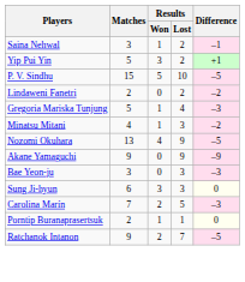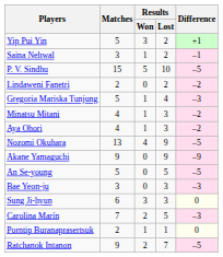 <table class=wikitable style="text-align:center; font-size:small">
 <tr>
 <th rowspan="2">Players</th>
 <th rowspan="2">Matches</th>
 <th colspan="2">Results</th>
 <th rowspan="2">Difference</th>
 </tr>
 <tr>
 <th>Won</th>
 <th>Lost</th>
 </tr>
 <tr>
+<td align="left"> <a href='#'>Yip Pui Yin</a></td>
+<td>5</td>
+<td>3</td>
+<td>2</td>
+<td bgcolor="#ccffcc">+1</td>
+</tr>
+<tr>
 <td align="left"> <a href='#'>Saina Nehwal</a></td>
 <td>3</td>
 <td>1</td>
 <td>2</td>
 <td bgcolor="#ffddee">–1</td>
-</tr>
-<tr>
-<td align="left"> <a href='#'>Yip Pui Yin</a></td>
-<td>5</td>
-<td>3</td>
-<td>2</td>
-<td bgcolor="#ccffcc">+1</td>
 </tr>
 <tr>
 <td align="left"> <a href='#'>P. V. Sindhu</a></td>
 <td>15</td>
 <td>5</td>
 <td>10</td>
 <td bgcolor="#ffddee">–5</td>
 </tr>
 <tr>
 <td align="left"> <a href='#'>Lindaweni Fanetri</a></td>
 <td>2</td>
 <td>0</td>
 <td>2</td>
 <td bgcolor="#ffddee">–2</td>
 </tr>
 <tr>
 <td align="left"> <a href='#'>Gregoria Mariska Tunjung</a></td>
 <td>5</td>
 <td>1</td>
 <td>4</td>
 <td bgcolor="#ffddee">–3</td>
 </tr>
 <tr>
 <td align="left"> <a href='#'>Minatsu Mitani</a></td>
 <td>4</td>
 <td>1</td>
 <td>3</td>
 <td bgcolor="#ffddee">–2</td>
 </tr>
 <tr>
+<td align="left"> <a href='#'>Aya Ohori</a></td>
+<td>4</td>
+<td>1</td>
+<td>3</td>
+<td bgcolor="#ffddee">–2</td>
+</tr>
+<tr>
 <td align="left"> <a href='#'>Nozomi Okuhara</a></td>
 <td>13</td>
 <td>4</td>
 <td>9</td>
 <td bgcolor="#ffddee">–5</td>
 </tr>
 <tr>
 <td align="left"> <a href='#'>Akane Yamaguchi</a></td>
 <td>9</td>
 <td>0</td>
 <td>9</td>
 <td bgcolor="#ffddee">–9</td>
+</tr>
+<tr>
+<td align="left"> <a href='#'>An Se-young</a></td>
+<td>5</td>
+<td>0</td>
+<td>5</td>
+<td bgcolor="#ffddee">–5</td>
 </tr>
 <tr>
 <td align="left"> <a href='#'>Bae Yeon-ju</a></td>
 <td>3</td>
 <td>0</td>
 <td>3</td>
 <td bgcolor="#ffddee">–3</td>
 </tr>
 <tr>
 <td align="left"> <a href='#'>Sung Ji-hyun</a></td>
 <td>6</td>
 <td>3</td>
 <td>3</td>
 <td bgcolor="#fffff0">0</td>
 </tr>
 <tr>
 <td align="left"> <a href='#'>Carolina Marín</a></td>
 <td>7</td>
 <td>2</td>
 <td>5</td>
 <td bgcolor="#ffddee">–3</td>
 </tr>
 <tr>
 <td align="left"> <a href='#'>Porntip Buranaprasertsuk</a></td>
 <td>2</td>
 <td>1</td>
 <td>1</td>
 <td bgcolor="#fffff0">0</td>
 </tr>
 <tr>
 <td align="left"> <a href='#'>Ratchanok Intanon</a></td>
 <td>9</td>
 <td>2</td>
 <td>7</td>
 <td bgcolor="#ffddee">–5</td>
 </tr>
 </table>
